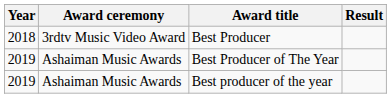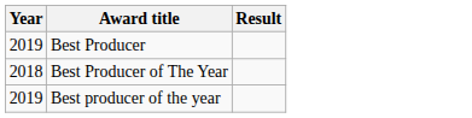 <table class="wikitable sortable">
 <tr>
 <th>Year</th>
-<th>Award ceremony</th>
 <th>Award title</th>
 <th>Result</th>
 </tr>
 <tr>
-<td>2018</td>
-<td>3rdtv Music Video Award</td>
+<td>2019</td>
 <td>Best Producer</td>
 <td></td>
 </tr>
 <tr>
-<td>2019</td>
-<td>Ashaiman Music Awards</td>
+<td>2018</td>
 <td>Best Producer of The Year</td>
 <td></td>
 </tr>
 <tr>
 <td>2019</td>
-<td>Ashaiman Music Awards</td>
 <td>Best producer of the year</td>
 <td></td>
 </tr>
 </table>
